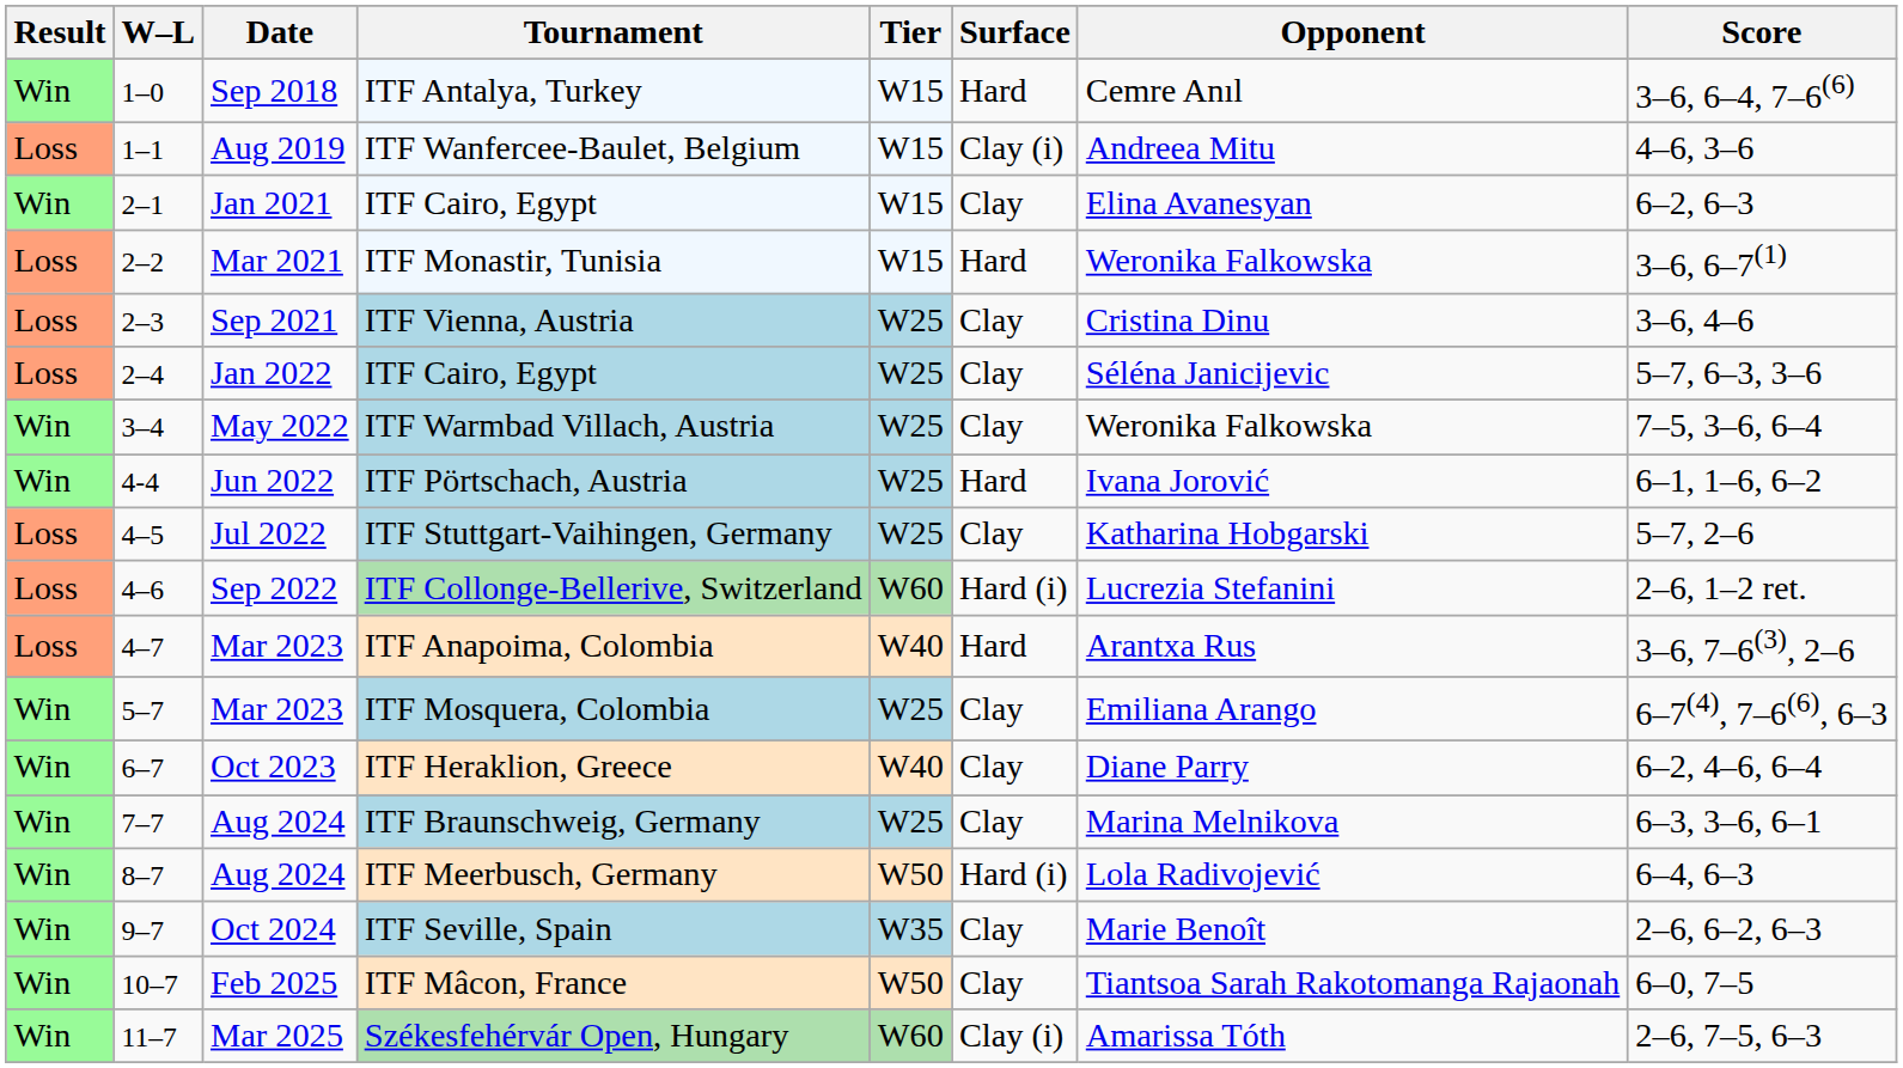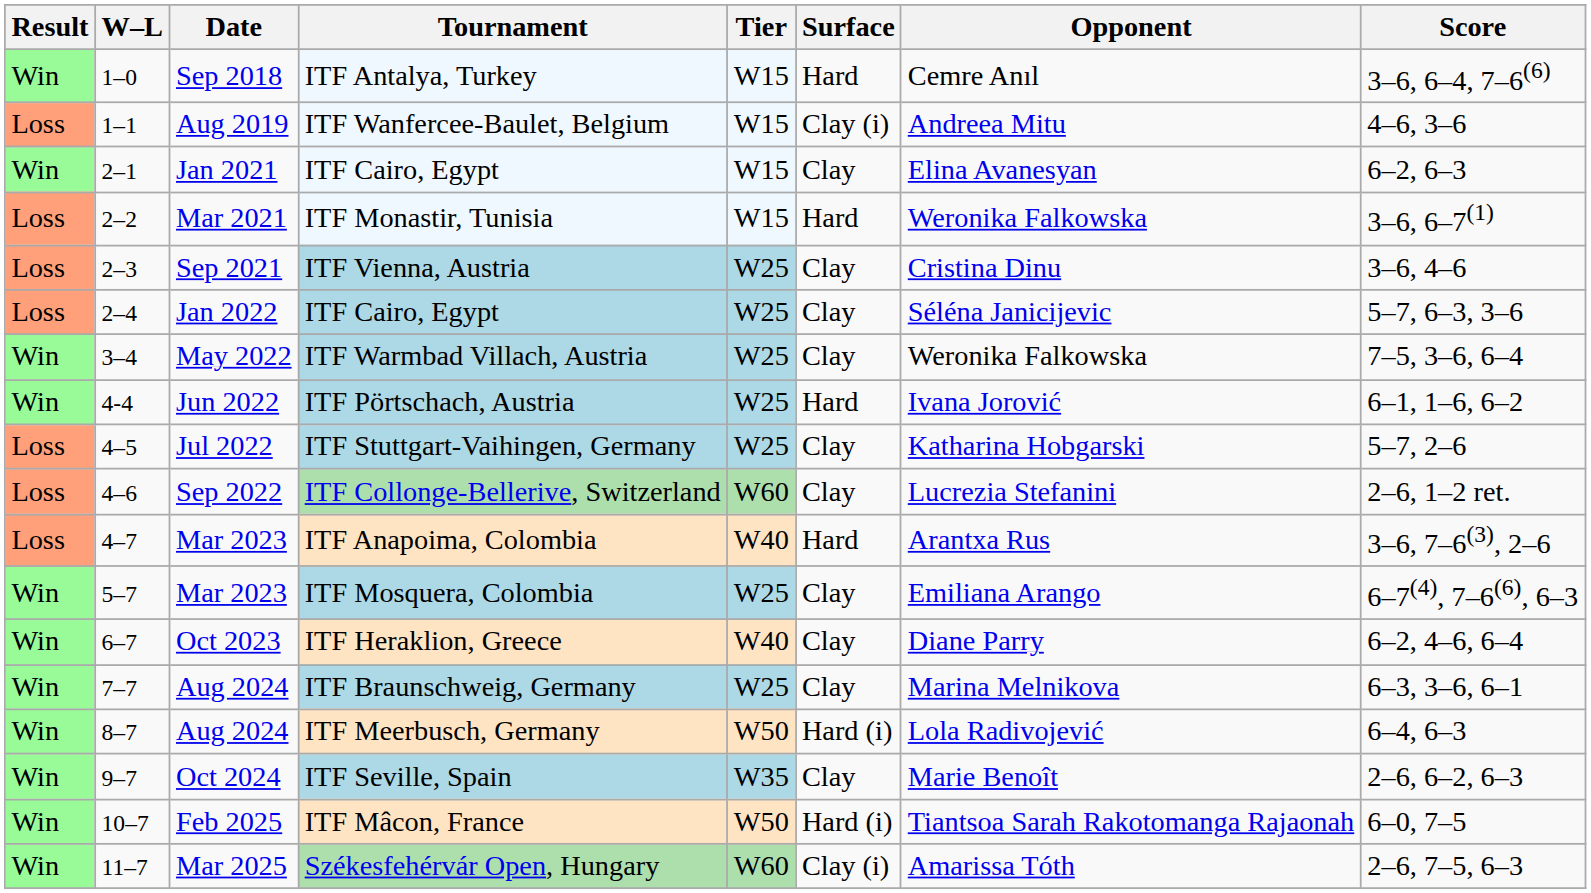 <table class="sortable wikitable">
 <tr>
 <th>Result</th>
 <th class="unsortable">W–L</th>
 <th>Date</th>
 <th>Tournament</th>
 <th>Tier</th>
 <th>Surface</th>
 <th>Opponent</th>
 <th class="unsortable">Score</th>
 </tr>
 <tr>
 <td style="background:#98fb98;">Win</td>
 <td><small>1–0</small></td>
 <td><a href='#'>Sep 2018</a></td>
 <td style="background:#f0f8ff;">ITF Antalya, Turkey</td>
 <td style="background:#f0f8ff;">W15</td>
 <td>Hard</td>
 <td> Cemre Anıl</td>
 <td>3–6, 6–4, 7–6<sup>(6)</sup></td>
 </tr>
 <tr>
 <td style="background:#ffa07a;">Loss</td>
 <td><small>1–1</small></td>
 <td><a href='#'>Aug 2019</a></td>
 <td style="background:#f0f8ff;">ITF Wanfercee-Baulet, Belgium</td>
 <td style="background:#f0f8ff;">W15</td>
 <td>Clay (i)</td>
 <td> <a href='#'>Andreea Mitu</a></td>
 <td>4–6, 3–6</td>
 </tr>
 <tr>
 <td style="background:#98fb98;">Win</td>
 <td><small>2–1</small></td>
 <td><a href='#'>Jan 2021</a></td>
 <td style="background:#f0f8ff;">ITF Cairo, Egypt</td>
 <td style="background:#f0f8ff;">W15</td>
 <td>Clay</td>
 <td> <a href='#'>Elina Avanesyan</a></td>
 <td>6–2, 6–3</td>
 </tr>
 <tr>
 <td style="background:#ffa07a;">Loss</td>
 <td><small>2–2</small></td>
 <td><a href='#'>Mar 2021</a></td>
 <td style="background:#f0f8ff;">ITF Monastir, Tunisia</td>
 <td style="background:#f0f8ff;">W15</td>
 <td>Hard</td>
 <td> <a href='#'>Weronika Falkowska</a></td>
 <td>3–6, 6–7<sup>(1)</sup></td>
 </tr>
 <tr>
 <td style="background:#ffa07a;">Loss</td>
 <td><small>2–3</small></td>
 <td><a href='#'>Sep 2021</a></td>
 <td style="background:lightblue;">ITF Vienna, Austria</td>
 <td style="background:lightblue;">W25</td>
 <td>Clay</td>
 <td> <a href='#'>Cristina Dinu</a></td>
 <td>3–6, 4–6</td>
 </tr>
 <tr>
 <td style="background:#ffa07a;">Loss</td>
 <td><small>2–4</small></td>
 <td><a href='#'>Jan 2022</a></td>
 <td style="background:lightblue;">ITF Cairo, Egypt</td>
 <td style="background:lightblue;">W25</td>
 <td>Clay</td>
 <td> <a href='#'>Séléna Janicijevic</a></td>
 <td>5–7, 6–3, 3–6</td>
 </tr>
 <tr>
 <td style="background:#98FB98;">Win</td>
 <td><small>3–4</small></td>
 <td><a href='#'>May 2022</a></td>
 <td style="background:lightblue;">ITF Warmbad Villach, Austria</td>
 <td style="background:lightblue;">W25</td>
 <td>Clay</td>
 <td> Weronika Falkowska</td>
 <td>7–5, 3–6, 6–4</td>
 </tr>
 <tr>
 <td style="background:#98FB98;">Win</td>
 <td><small>4-4</small></td>
 <td><a href='#'>Jun 2022</a></td>
 <td style="background:lightblue;">ITF Pörtschach, Austria</td>
 <td style="background:lightblue;">W25</td>
 <td>Hard</td>
 <td> <a href='#'>Ivana Jorović</a></td>
 <td>6–1, 1–6, 6–2</td>
 </tr>
 <tr>
 <td style="background:#ffa07a;">Loss</td>
 <td><small>4–5</small></td>
 <td><a href='#'>Jul 2022</a></td>
 <td style="background:lightblue;">ITF Stuttgart-Vaihingen, Germany</td>
 <td style="background:lightblue;">W25</td>
 <td>Clay</td>
 <td> <a href='#'>Katharina Hobgarski</a></td>
 <td>5–7, 2–6</td>
 </tr>
 <tr>
 <td style="background:#ffa07a;">Loss</td>
 <td><small>4–6</small></td>
 <td><a href='#'>Sep 2022</a></td>
 <td style="background:#addfad;"><a href='#'>ITF Collonge-Bellerive</a>, Switzerland</td>
 <td style="background:#addfad;">W60</td>
-<td>Hard (i)</td>
+<td>Clay</td>
 <td> <a href='#'>Lucrezia Stefanini</a></td>
 <td>2–6, 1–2 ret.</td>
 </tr>
 <tr>
 <td style="background:#ffa07a;">Loss</td>
 <td><small>4–7</small></td>
 <td><a href='#'>Mar 2023</a></td>
 <td style="background:#ffe4c4;">ITF Anapoima, Colombia</td>
 <td style="background:#ffe4c4;">W40</td>
 <td>Hard</td>
 <td> <a href='#'>Arantxa Rus</a></td>
 <td>3–6, 7–6<sup>(3)</sup>, 2–6</td>
 </tr>
 <tr>
 <td style="background:#98FB98;">Win</td>
 <td><small>5–7</small></td>
 <td><a href='#'>Mar 2023</a></td>
 <td style="background:lightblue;">ITF Mosquera, Colombia</td>
 <td style="background:lightblue;">W25</td>
 <td>Clay</td>
 <td> <a href='#'>Emiliana Arango</a></td>
 <td>6–7<sup>(4)</sup>, 7–6<sup>(6)</sup>, 6–3</td>
 </tr>
 <tr>
 <td style="background:#98FB98;">Win</td>
 <td><small>6–7</small></td>
 <td><a href='#'>Oct 2023</a></td>
 <td style="background:#ffe4c4;">ITF Heraklion, Greece</td>
 <td style="background:#ffe4c4;">W40</td>
 <td>Clay</td>
 <td> <a href='#'>Diane Parry</a></td>
 <td>6–2, 4–6, 6–4</td>
 </tr>
 <tr>
 <td style="background:#98FB98;">Win</td>
 <td><small>7–7</small></td>
 <td><a href='#'>Aug 2024</a></td>
 <td style="background:lightblue;">ITF Braunschweig, Germany</td>
 <td style="background:lightblue;">W25</td>
 <td>Clay</td>
 <td> <a href='#'>Marina Melnikova</a></td>
 <td>6–3, 3–6, 6–1</td>
 </tr>
 <tr>
 <td style="background:#98FB98;">Win</td>
 <td><small>8–7</small></td>
 <td><a href='#'>Aug 2024</a></td>
 <td style="background:#ffe4c4;">ITF Meerbusch, Germany</td>
 <td style="background:#ffe4c4;">W50</td>
 <td>Hard (i)</td>
 <td> <a href='#'>Lola Radivojević</a></td>
 <td>6–4, 6–3</td>
 </tr>
 <tr>
 <td style="background:#98FB98;">Win</td>
 <td><small>9–7</small></td>
 <td><a href='#'>Oct 2024</a></td>
 <td style="background:lightblue;">ITF Seville, Spain</td>
 <td style="background:lightblue;">W35</td>
 <td>Clay</td>
 <td> <a href='#'>Marie Benoît</a></td>
 <td>2–6, 6–2, 6–3</td>
 </tr>
 <tr>
 <td style="background:#98FB98;">Win</td>
 <td><small>10–7</small></td>
 <td><a href='#'>Feb 2025</a></td>
 <td style="background:#ffe4c4;">ITF Mâcon, France</td>
 <td style="background:#ffe4c4;">W50</td>
-<td>Clay</td>
+<td>Hard (i)</td>
 <td> <a href='#'>Tiantsoa Sarah Rakotomanga Rajaonah</a></td>
 <td>6–0, 7–5</td>
 </tr>
 <tr>
 <td style="background:#98FB98;">Win</td>
 <td><small>11–7</small></td>
 <td><a href='#'>Mar 2025</a></td>
 <td style="background:#addfad;"><a href='#'>Székesfehérvár Open</a>, Hungary</td>
 <td style="background:#addfad;">W60</td>
 <td>Clay (i)</td>
 <td> <a href='#'>Amarissa Tóth</a></td>
 <td>2–6, 7–5, 6–3</td>
 </tr>
 </table>
